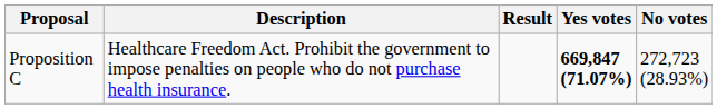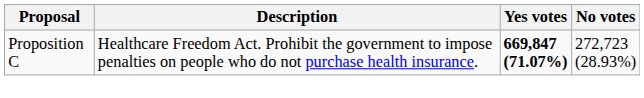 <table class="wikitable sortable" style="width:100%">
 <tr>
 <th class="unsortable" scope="col">Proposal</th>
 <th class="unsortable" scope="col">Description</th>
-<th scope="col">Result</th>
 <th scope="col">Yes votes</th>
 <th scope="col">No votes</th>
 </tr>
 <tr>
 <td>Proposition C</td>
 <td>Healthcare Freedom Act. Prohibit the government to impose penalties on people who do not <a href='#'>purchase health insurance</a>.</td>
-<td></td>
 <td><strong>669,847</strong><br><strong>(71.07%)</strong></td>
 <td>272,723<br>(28.93%)</td>
 </tr>
 </table>
